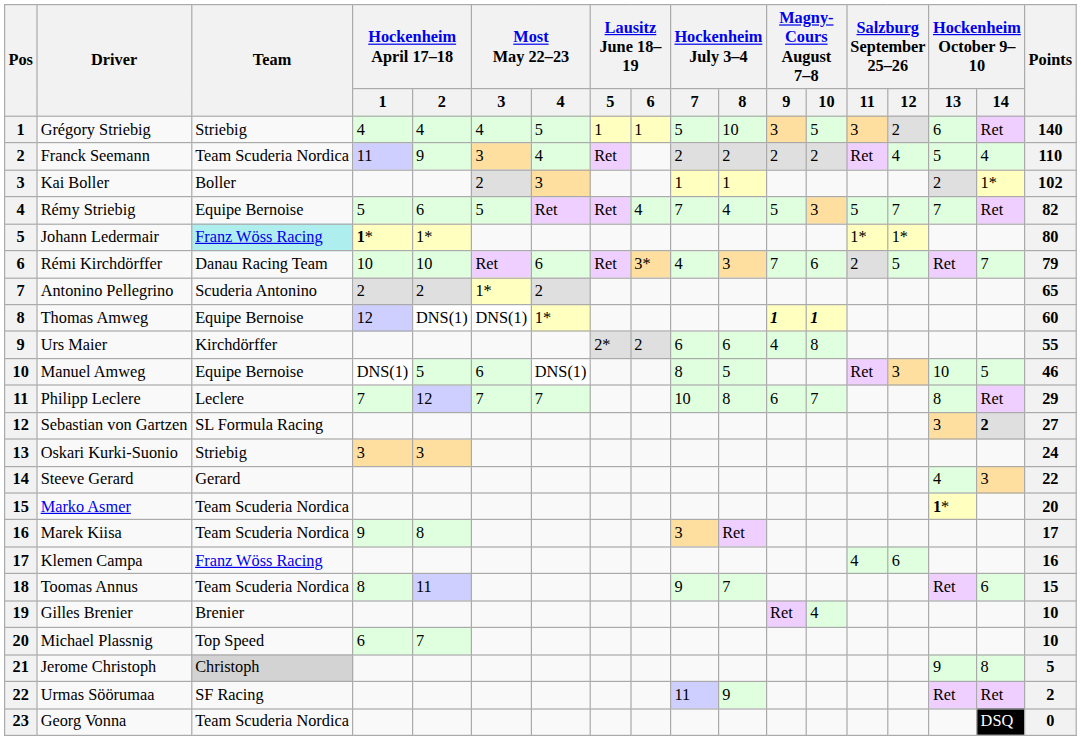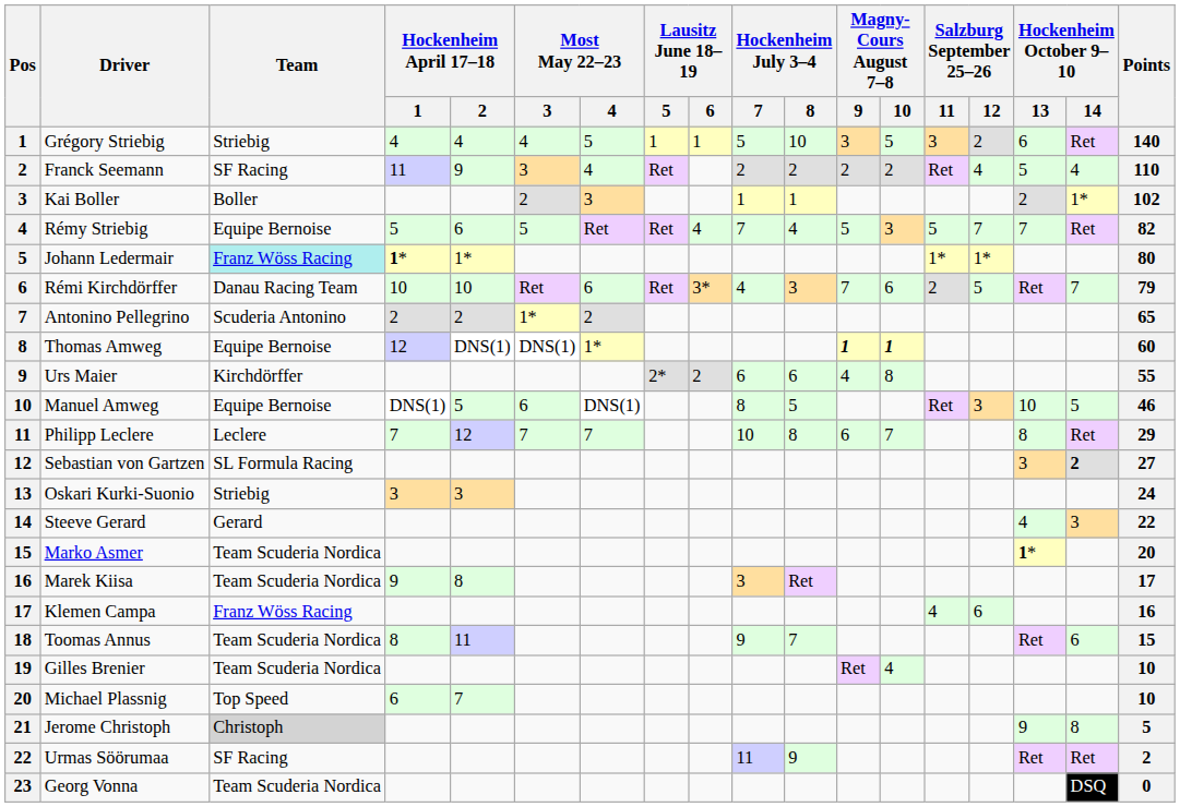 <table class="wikitable" style="font-size:85%">
 <tr>
 <th rowspan=2>Pos</th>
 <th rowspan=2>Driver</th>
 <th rowspan=2>Team</th>
 <th colspan=2> <a href='#'>Hockenheim</a><br>April 17–18</th>
 <th colspan=2> <a href='#'>Most</a><br>May 22–23</th>
 <th colspan=2> <a href='#'>Lausitz</a><br>June 18–19</th>
 <th colspan=2> <a href='#'>Hockenheim</a><br>July 3–4</th>
 <th colspan=2> <a href='#'>Magny-Cours</a><br>August<br>7–8</th>
 <th colspan=2> <a href='#'>Salzburg</a><br>September 25–26</th>
 <th colspan=2> <a href='#'>Hockenheim</a><br>October 9–10</th>
 <th rowspan=2>Points</th>
 </tr>
 <tr>
 <th width="27">1</th>
 <th width="27">2</th>
 <th width="27">3</th>
 <th width="27">4</th>
 <th width="27">5</th>
 <th width="27">6</th>
 <th width="27">7</th>
 <th width="27">8</th>
 <th width="27">9</th>
 <th width="27">10</th>
 <th width="27">11</th>
 <th width="27">12</th>
 <th width="27">13</th>
 <th width="27">14</th>
 </tr>
 <tr>
 <th>1</th>
 <td> Grégory Striebig</td>
 <td>Striebig</td>
 <td style="background:#DFFFDF;">4</td>
 <td style="background:#DFFFDF;">4</td>
 <td style="background:#DFFFDF;">4</td>
 <td style="background:#DFFFDF;">5</td>
 <td style="background:#FFFFBF;">1</td>
 <td style="background:#FFFFBF;">1</td>
 <td style="background:#DFFFDF;">5</td>
 <td style="background:#DFFFDF;">10</td>
 <td style="background:#FFDF9F;">3</td>
 <td style="background:#DFFFDF;">5</td>
 <td style="background:#FFDF9F;">3</td>
 <td style="background:#DFDFDF;">2</td>
 <td style="background:#DFFFDF;">6</td>
 <td style="background:#EFCFFF;">Ret</td>
 <th>140</th>
 </tr>
 <tr>
 <th>2</th>
 <td> Franck Seemann</td>
-<td>Team Scuderia Nordica</td>
+<td>SF Racing</td>
 <td style="background:#CFCFFF;">11</td>
 <td style="background:#DFFFDF;">9</td>
 <td style="background:#FFDF9F;">3</td>
 <td style="background:#DFFFDF;">4</td>
 <td style="background:#EFCFFF;">Ret</td>
 <td></td>
 <td style="background:#DFDFDF;">2</td>
 <td style="background:#DFDFDF;">2</td>
 <td style="background:#DFDFDF;">2</td>
 <td style="background:#DFDFDF;">2</td>
 <td style="background:#EFCFFF;">Ret</td>
 <td style="background:#DFFFDF;">4</td>
 <td style="background:#DFFFDF;">5</td>
 <td style="background:#DFFFDF;">4</td>
 <th>110</th>
 </tr>
 <tr>
 <th>3</th>
 <td> Kai Boller</td>
 <td>Boller</td>
 <td></td>
 <td></td>
 <td style="background:#DFDFDF;">2</td>
 <td style="background:#FFDF9F;">3</td>
 <td></td>
 <td></td>
 <td style="background:#FFFFBF;">1</td>
 <td style="background:#FFFFBF;">1</td>
 <td></td>
 <td></td>
 <td></td>
 <td></td>
 <td style="background:#DFDFDF;">2</td>
 <td style="background:#FFFFBF;">1*</td>
 <th>102</th>
 </tr>
 <tr>
 <th>4</th>
 <td> Rémy Striebig</td>
 <td>Equipe Bernoise</td>
 <td style="background:#DFFFDF;">5</td>
 <td style="background:#DFFFDF;">6</td>
 <td style="background:#DFFFDF;">5</td>
 <td style="background:#EFCFFF;">Ret</td>
 <td style="background:#EFCFFF;">Ret</td>
 <td style="background:#DFFFDF;">4</td>
 <td style="background:#DFFFDF;">7</td>
 <td style="background:#DFFFDF;">4</td>
 <td style="background:#DFFFDF;">5</td>
 <td style="background:#FFDF9F;">3</td>
 <td style="background:#DFFFDF;">5</td>
 <td style="background:#DFFFDF;">7</td>
 <td style="background:#DFFFDF;">7</td>
 <td style="background:#EFCFFF;">Ret</td>
 <th>82</th>
 </tr>
 <tr>
 <th>5</th>
 <td> Johann Ledermair</td>
 <td style="background: paleturquoise;"><a href='#'>Franz Wöss Racing</a></td>
 <td style="background:#FFFFBF;"><strong>1</strong>*</td>
 <td style="background:#FFFFBF;">1*</td>
 <td></td>
 <td></td>
 <td></td>
 <td></td>
 <td></td>
 <td></td>
 <td></td>
 <td></td>
 <td style="background:#FFFFBF;">1*</td>
 <td style="background:#FFFFBF;">1*</td>
 <td></td>
 <td></td>
 <th>80</th>
 </tr>
 <tr>
 <th>6</th>
 <td> Rémi Kirchdörffer</td>
 <td>Danau Racing Team</td>
 <td style="background:#DFFFDF;">10</td>
 <td style="background:#DFFFDF;">10</td>
 <td style="background:#EFCFFF;">Ret</td>
 <td style="background:#DFFFDF;">6</td>
 <td style="background:#EFCFFF;">Ret</td>
 <td style="background:#FFDF9F;">3*</td>
 <td style="background:#DFFFDF;">4</td>
 <td style="background:#FFDF9F;">3</td>
 <td style="background:#DFFFDF;">7</td>
 <td style="background:#DFFFDF;">6</td>
 <td style="background:#DFDFDF;">2</td>
 <td style="background:#DFFFDF;">5</td>
 <td style="background:#EFCFFF;">Ret</td>
 <td style="background:#DFFFDF;">7</td>
 <th>79</th>
 </tr>
 <tr>
 <th>7</th>
 <td> Antonino Pellegrino</td>
 <td>Scuderia Antonino</td>
 <td style="background:#DFDFDF;">2</td>
 <td style="background:#DFDFDF;">2</td>
 <td style="background:#FFFFBF;">1*</td>
 <td style="background:#DFDFDF;">2</td>
 <td></td>
 <td></td>
 <td></td>
 <td></td>
 <td></td>
 <td></td>
 <td></td>
 <td></td>
 <td></td>
 <td></td>
 <th>65</th>
 </tr>
 <tr>
 <th>8</th>
 <td> Thomas Amweg</td>
 <td>Equipe Bernoise</td>
 <td style="background:#CFCFFF;">12</td>
 <td style="background:#FFFFFF;">DNS(1)</td>
 <td style="background:#FFFFFF;">DNS(1)</td>
 <td style="background:#FFFFBF;">1*</td>
 <td></td>
 <td></td>
 <td></td>
 <td></td>
 <td style="background:#FFFFBF;"><strong><em>1</em></strong></td>
 <td style="background:#FFFFBF;"><strong><em>1</em></strong></td>
 <td></td>
 <td></td>
 <td></td>
 <td></td>
 <th>60</th>
 </tr>
 <tr>
 <th>9</th>
 <td> Urs Maier</td>
 <td>Kirchdörffer</td>
 <td></td>
 <td></td>
 <td></td>
 <td></td>
 <td style="background:#DFDFDF;">2*</td>
 <td style="background:#DFDFDF;">2</td>
 <td style="background:#DFFFDF;">6</td>
 <td style="background:#DFFFDF;">6</td>
 <td style="background:#DFFFDF;">4</td>
 <td style="background:#DFFFDF;">8</td>
 <td></td>
 <td></td>
 <td></td>
 <td></td>
 <th>55</th>
 </tr>
 <tr>
 <th>10</th>
 <td> Manuel Amweg</td>
 <td>Equipe Bernoise</td>
 <td style="background:#FFFFFF;">DNS(1)</td>
 <td style="background:#DFFFDF;">5</td>
 <td style="background:#DFFFDF;">6</td>
 <td style="background:#FFFFFF;">DNS(1)</td>
 <td></td>
 <td></td>
 <td style="background:#DFFFDF;">8</td>
 <td style="background:#DFFFDF;">5</td>
 <td></td>
 <td></td>
 <td style="background:#EFCFFF;">Ret</td>
 <td style="background:#FFDF9F;">3</td>
 <td style="background:#DFFFDF;">10</td>
 <td style="background:#DFFFDF;">5</td>
 <th>46</th>
 </tr>
 <tr>
 <th>11</th>
 <td> Philipp Leclere</td>
 <td>Leclere</td>
 <td style="background:#DFFFDF;">7</td>
 <td style="background:#CFCFFF;">12</td>
 <td style="background:#DFFFDF;">7</td>
 <td style="background:#DFFFDF;">7</td>
 <td></td>
 <td></td>
 <td style="background:#DFFFDF;">10</td>
 <td style="background:#DFFFDF;">8</td>
 <td style="background:#DFFFDF;">6</td>
 <td style="background:#DFFFDF;">7</td>
 <td></td>
 <td></td>
 <td style="background:#DFFFDF;">8</td>
 <td style="background:#EFCFFF;">Ret</td>
 <th>29</th>
 </tr>
 <tr>
 <th>12</th>
 <td> Sebastian von Gartzen</td>
 <td>SL Formula Racing</td>
 <td></td>
 <td></td>
 <td></td>
 <td></td>
 <td></td>
 <td></td>
 <td></td>
 <td></td>
 <td></td>
 <td></td>
 <td></td>
 <td></td>
 <td style="background:#FFDF9F;">3</td>
 <td style="background:#DFDFDF;"><strong>2</strong></td>
 <th>27</th>
 </tr>
 <tr>
 <th>13</th>
 <td> Oskari Kurki-Suonio</td>
 <td>Striebig</td>
 <td style="background:#FFDF9F;">3</td>
 <td style="background:#FFDF9F;">3</td>
 <td></td>
 <td></td>
 <td></td>
 <td></td>
 <td></td>
 <td></td>
 <td></td>
 <td></td>
 <td></td>
 <td></td>
 <td></td>
 <td></td>
 <th>24</th>
 </tr>
 <tr>
 <th>14</th>
 <td> Steeve Gerard</td>
 <td>Gerard</td>
 <td></td>
 <td></td>
 <td></td>
 <td></td>
 <td></td>
 <td></td>
 <td></td>
 <td></td>
 <td></td>
 <td></td>
 <td></td>
 <td></td>
 <td style="background:#DFFFDF;">4</td>
 <td style="background:#FFDF9F;">3</td>
 <th>22</th>
 </tr>
 <tr>
 <th>15</th>
 <td> <a href='#'>Marko Asmer</a></td>
 <td>Team Scuderia Nordica</td>
 <td></td>
 <td></td>
 <td></td>
 <td></td>
 <td></td>
 <td></td>
 <td></td>
 <td></td>
 <td></td>
 <td></td>
 <td></td>
 <td></td>
 <td style="background:#FFFFBF;"><strong>1</strong>*</td>
 <td></td>
 <th>20</th>
 </tr>
 <tr>
 <th>16</th>
 <td> Marek Kiisa</td>
 <td>Team Scuderia Nordica</td>
 <td style="background:#DFFFDF;">9</td>
 <td style="background:#DFFFDF;">8</td>
 <td></td>
 <td></td>
 <td></td>
 <td></td>
 <td style="background:#FFDF9F;">3</td>
 <td style="background:#EFCFFF;">Ret</td>
 <td></td>
 <td></td>
 <td></td>
 <td></td>
 <td></td>
 <td></td>
 <th>17</th>
 </tr>
 <tr>
 <th>17</th>
 <td> Klemen Campa</td>
 <td><a href='#'>Franz Wöss Racing</a></td>
 <td></td>
 <td></td>
 <td></td>
 <td></td>
 <td></td>
 <td></td>
 <td></td>
 <td></td>
 <td></td>
 <td></td>
 <td style="background:#DFFFDF;">4</td>
 <td style="background:#DFFFDF;">6</td>
 <td></td>
 <td></td>
 <th>16</th>
 </tr>
 <tr>
 <th>18</th>
 <td> Toomas Annus</td>
 <td>Team Scuderia Nordica</td>
 <td style="background:#DFFFDF;">8</td>
 <td style="background:#CFCFFF;">11</td>
 <td></td>
 <td></td>
 <td></td>
 <td></td>
 <td style="background:#DFFFDF;">9</td>
 <td style="background:#DFFFDF;">7</td>
 <td></td>
 <td></td>
 <td></td>
 <td></td>
 <td style="background:#EFCFFF;">Ret</td>
 <td style="background:#DFFFDF;">6</td>
 <th>15</th>
 </tr>
 <tr>
 <th>19</th>
 <td> Gilles Brenier</td>
-<td>Brenier</td>
+<td>Team Scuderia Nordica</td>
 <td></td>
 <td></td>
 <td></td>
 <td></td>
 <td></td>
 <td></td>
 <td></td>
 <td></td>
 <td style="background:#EFCFFF;">Ret</td>
 <td style="background:#DFFFDF;">4</td>
 <td></td>
 <td></td>
 <td></td>
 <td></td>
 <th>10</th>
 </tr>
 <tr>
 <th>20</th>
 <td> Michael Plassnig</td>
 <td>Top Speed</td>
 <td style="background:#DFFFDF;">6</td>
 <td style="background:#DFFFDF;">7</td>
 <td></td>
 <td></td>
 <td></td>
 <td></td>
 <td></td>
 <td></td>
 <td></td>
 <td></td>
 <td></td>
 <td></td>
 <td></td>
 <td></td>
 <th>10</th>
 </tr>
 <tr>
 <th>21</th>
 <td> Jerome Christoph</td>
 <td style="background: lightgrey;">Christoph</td>
 <td></td>
 <td></td>
 <td></td>
 <td></td>
 <td></td>
 <td></td>
 <td></td>
 <td></td>
 <td></td>
 <td></td>
 <td></td>
 <td></td>
 <td style="background:#DFFFDF;">9</td>
 <td style="background:#DFFFDF;">8</td>
 <th>5</th>
 </tr>
 <tr>
 <th>22</th>
 <td> Urmas Söörumaa</td>
 <td>SF Racing</td>
 <td></td>
 <td></td>
 <td></td>
 <td></td>
 <td></td>
 <td></td>
 <td style="background:#CFCFFF;">11</td>
 <td style="background:#DFFFDF;">9</td>
 <td></td>
 <td></td>
 <td></td>
 <td></td>
 <td style="background:#EFCFFF;">Ret</td>
 <td style="background:#EFCFFF;">Ret</td>
 <th>2</th>
 </tr>
 <tr>
 <th>23</th>
 <td> Georg Vonna</td>
 <td>Team Scuderia Nordica</td>
 <td></td>
 <td></td>
 <td></td>
 <td></td>
 <td></td>
 <td></td>
 <td></td>
 <td></td>
 <td></td>
 <td></td>
 <td></td>
 <td></td>
 <td></td>
 <td style="background:#000000; color:white">DSQ</td>
 <th>0</th>
 </tr>
 </table>
